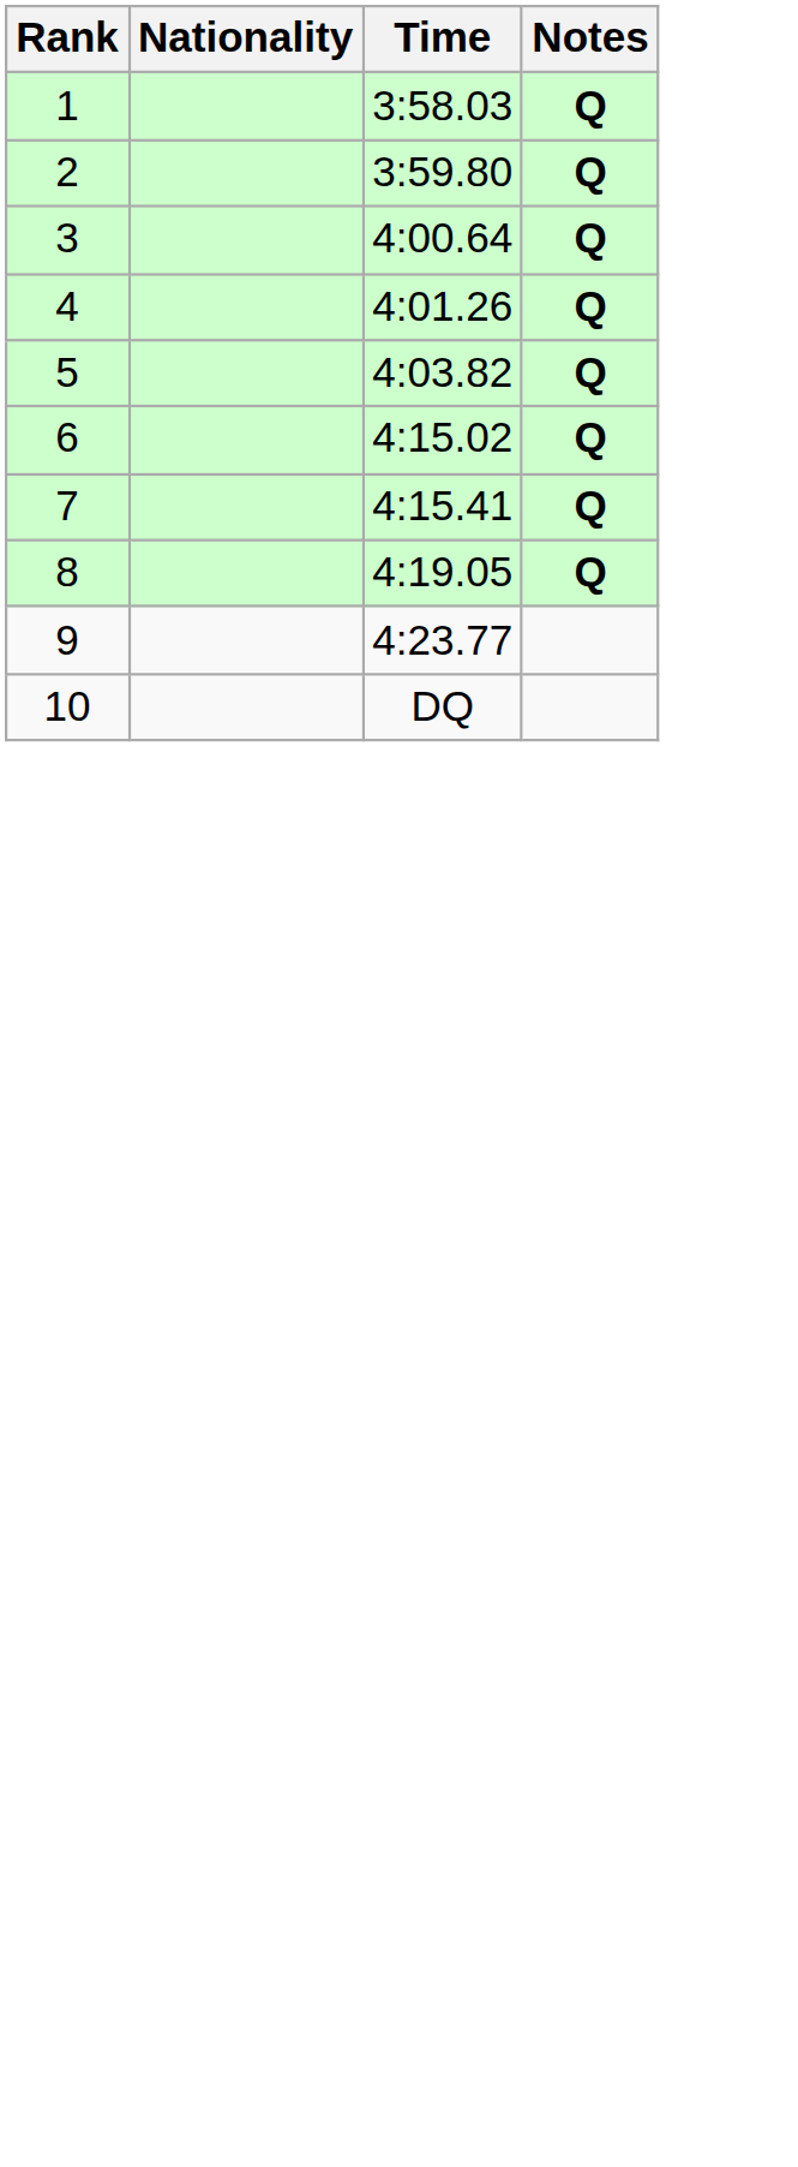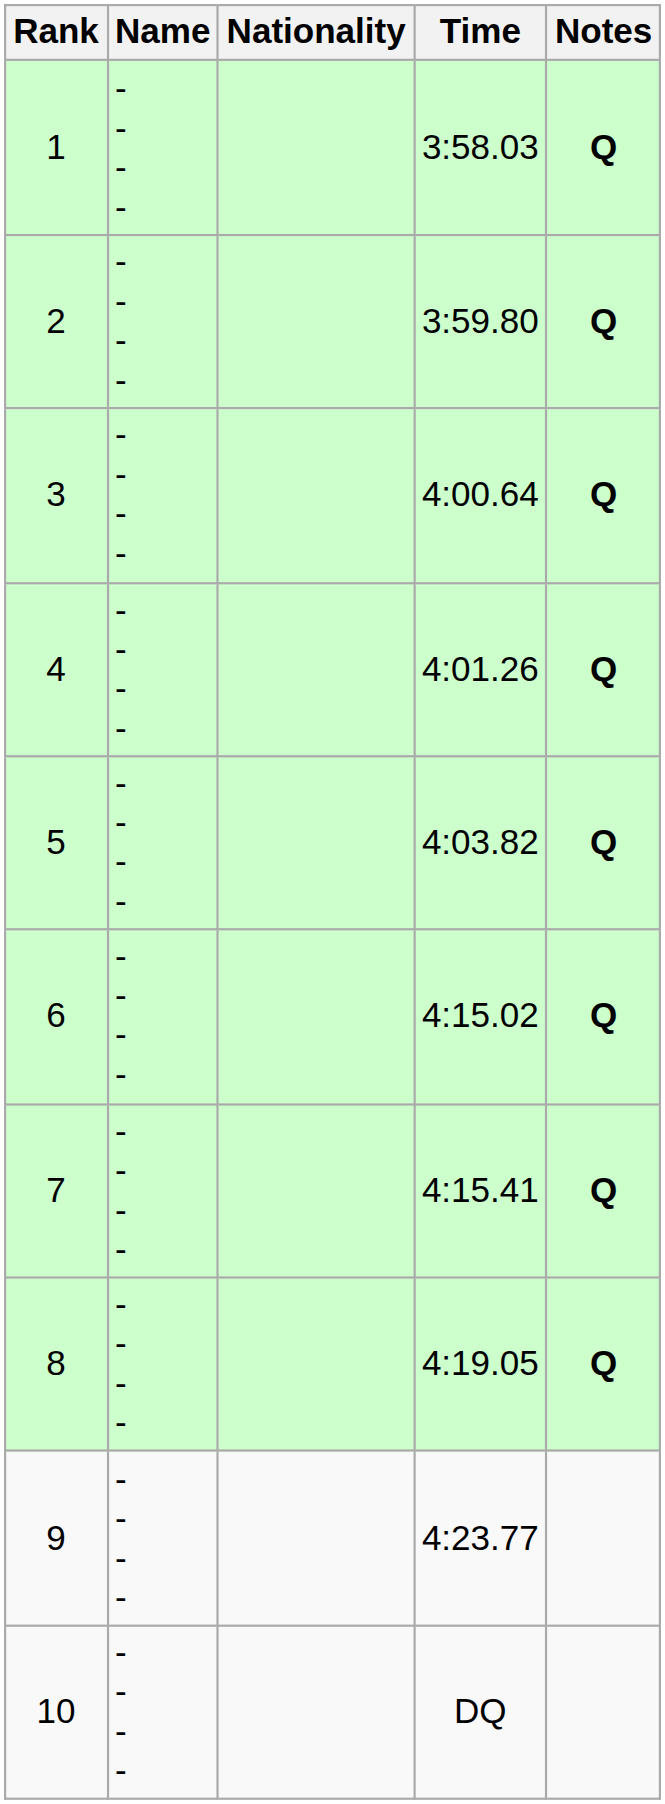 <table class="wikitable sortable" style="text-align:center">
 <tr>
 <th>Rank</th>
+<th>Name</th>
 <th>Nationality</th>
 <th>Time</th>
 <th>Notes</th>
 </tr>
 <tr bgcolor=ccffcc>
 <td>1</td>
+<td align=left>- <br> - <br> - <br> -</td>
 <td align=left></td>
 <td>3:58.03</td>
 <td><strong>Q</strong></td>
 </tr>
 <tr bgcolor=ccffcc>
 <td>2</td>
+<td align=left>- <br> - <br> - <br> -</td>
 <td align=left></td>
 <td>3:59.80</td>
 <td><strong>Q</strong></td>
 </tr>
 <tr bgcolor=ccffcc>
 <td>3</td>
+<td align=left>- <br> - <br> - <br> -</td>
 <td align=left></td>
 <td>4:00.64</td>
 <td><strong>Q</strong></td>
 </tr>
 <tr bgcolor=ccffcc>
 <td>4</td>
+<td align=left>- <br> - <br> - <br> -</td>
 <td align=left></td>
 <td>4:01.26</td>
 <td><strong>Q</strong></td>
 </tr>
 <tr bgcolor=ccffcc>
 <td>5</td>
+<td align=left>- <br> - <br> - <br> -</td>
 <td align=left></td>
 <td>4:03.82</td>
 <td><strong>Q</strong></td>
 </tr>
 <tr bgcolor=ccffcc>
 <td>6</td>
+<td align=left>- <br> - <br> - <br> -</td>
 <td align=left></td>
 <td>4:15.02</td>
 <td><strong>Q</strong></td>
 </tr>
 <tr bgcolor=ccffcc>
 <td>7</td>
+<td align=left>- <br> - <br> - <br> -</td>
 <td align=left></td>
 <td>4:15.41</td>
 <td><strong>Q</strong></td>
 </tr>
 <tr bgcolor=ccffcc>
 <td>8</td>
+<td align=left>- <br> - <br> - <br> -</td>
 <td align=left></td>
 <td>4:19.05</td>
 <td><strong>Q</strong></td>
 </tr>
 <tr>
 <td>9</td>
+<td align=left>- <br> - <br> - <br> -</td>
 <td align=left></td>
 <td>4:23.77</td>
 <td></td>
 </tr>
 <tr>
 <td>10</td>
+<td align=left>- <br> - <br> - <br> -</td>
 <td align=left></td>
 <td>DQ</td>
 <td></td>
 </tr>
 </table>
